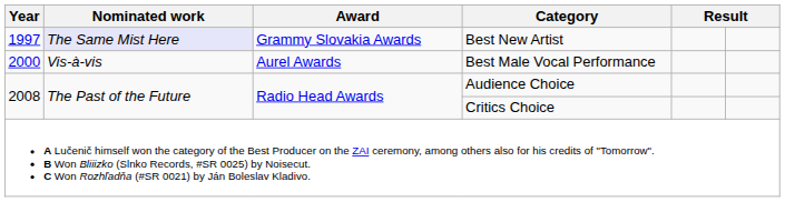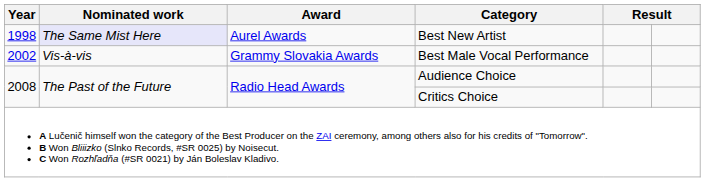 <table class=wikitable>
 <tr>
 <th width=5%>Year</th>
 <th width=27%>Nominated work</th>
 <th width=27%>Award</th>
 <th width=27%>Category</th>
 <th colspan=14%>Result</th>
 </tr>
 <tr>
-<td align=center><a href='#'>1997</a></td>
+<td align=center><a href='#'>1998</a></td>
 <td style="background: lavender;"><em>The Same Mist Here</em></td>
-<td><a href='#'>Grammy Slovakia Awards</a></td>
+<td><a href='#'>Aurel Awards</a></td>
 <td>Best New Artist</td>
 <td></td>
 <td align=center></td>
 </tr>
 <tr>
-<td align=center><a href='#'>2000</a></td>
+<td align=center><a href='#'>2002</a></td>
 <td><em>Vis-à-vis</em></td>
-<td><a href='#'>Aurel Awards</a></td>
+<td><a href='#'>Grammy Slovakia Awards</a></td>
 <td>Best Male Vocal Performance</td>
 <td></td>
 <td align=center></td>
 </tr>
 <tr>
 <td align=center rowspan=2>2008</td>
 <td rowspan=2><em>The Past of the Future</em></td>
 <td rowspan=2><a href='#'>Radio Head Awards</a></td>
 <td>Audience Choice</td>
 <td></td>
 <td align=center></td>
 </tr>
 <tr>
 <td>Critics Choice</td>
 <td></td>
 <td align=center></td>
 </tr>
 <tr>
 <td width=100% colspan=16 style="font-size:9pt; background:#FFFFFF"><br><ul><li><strong>A</strong>  Lučenič himself won the category of the Best Producer on the <a href='#'>ZAI</a> ceremony, among others also for his credits of "Tomorrow".</li><li><strong>B</strong>  Won <em>Bliiizko</em> (Slnko Records, #SR 0025) by Noisecut.</li><li><strong>C</strong>  Won <em>Rozhľadňa</em> (#SR 0021) by Ján Boleslav Kladivo.</li></ul></td>
 </tr>
 </table>
